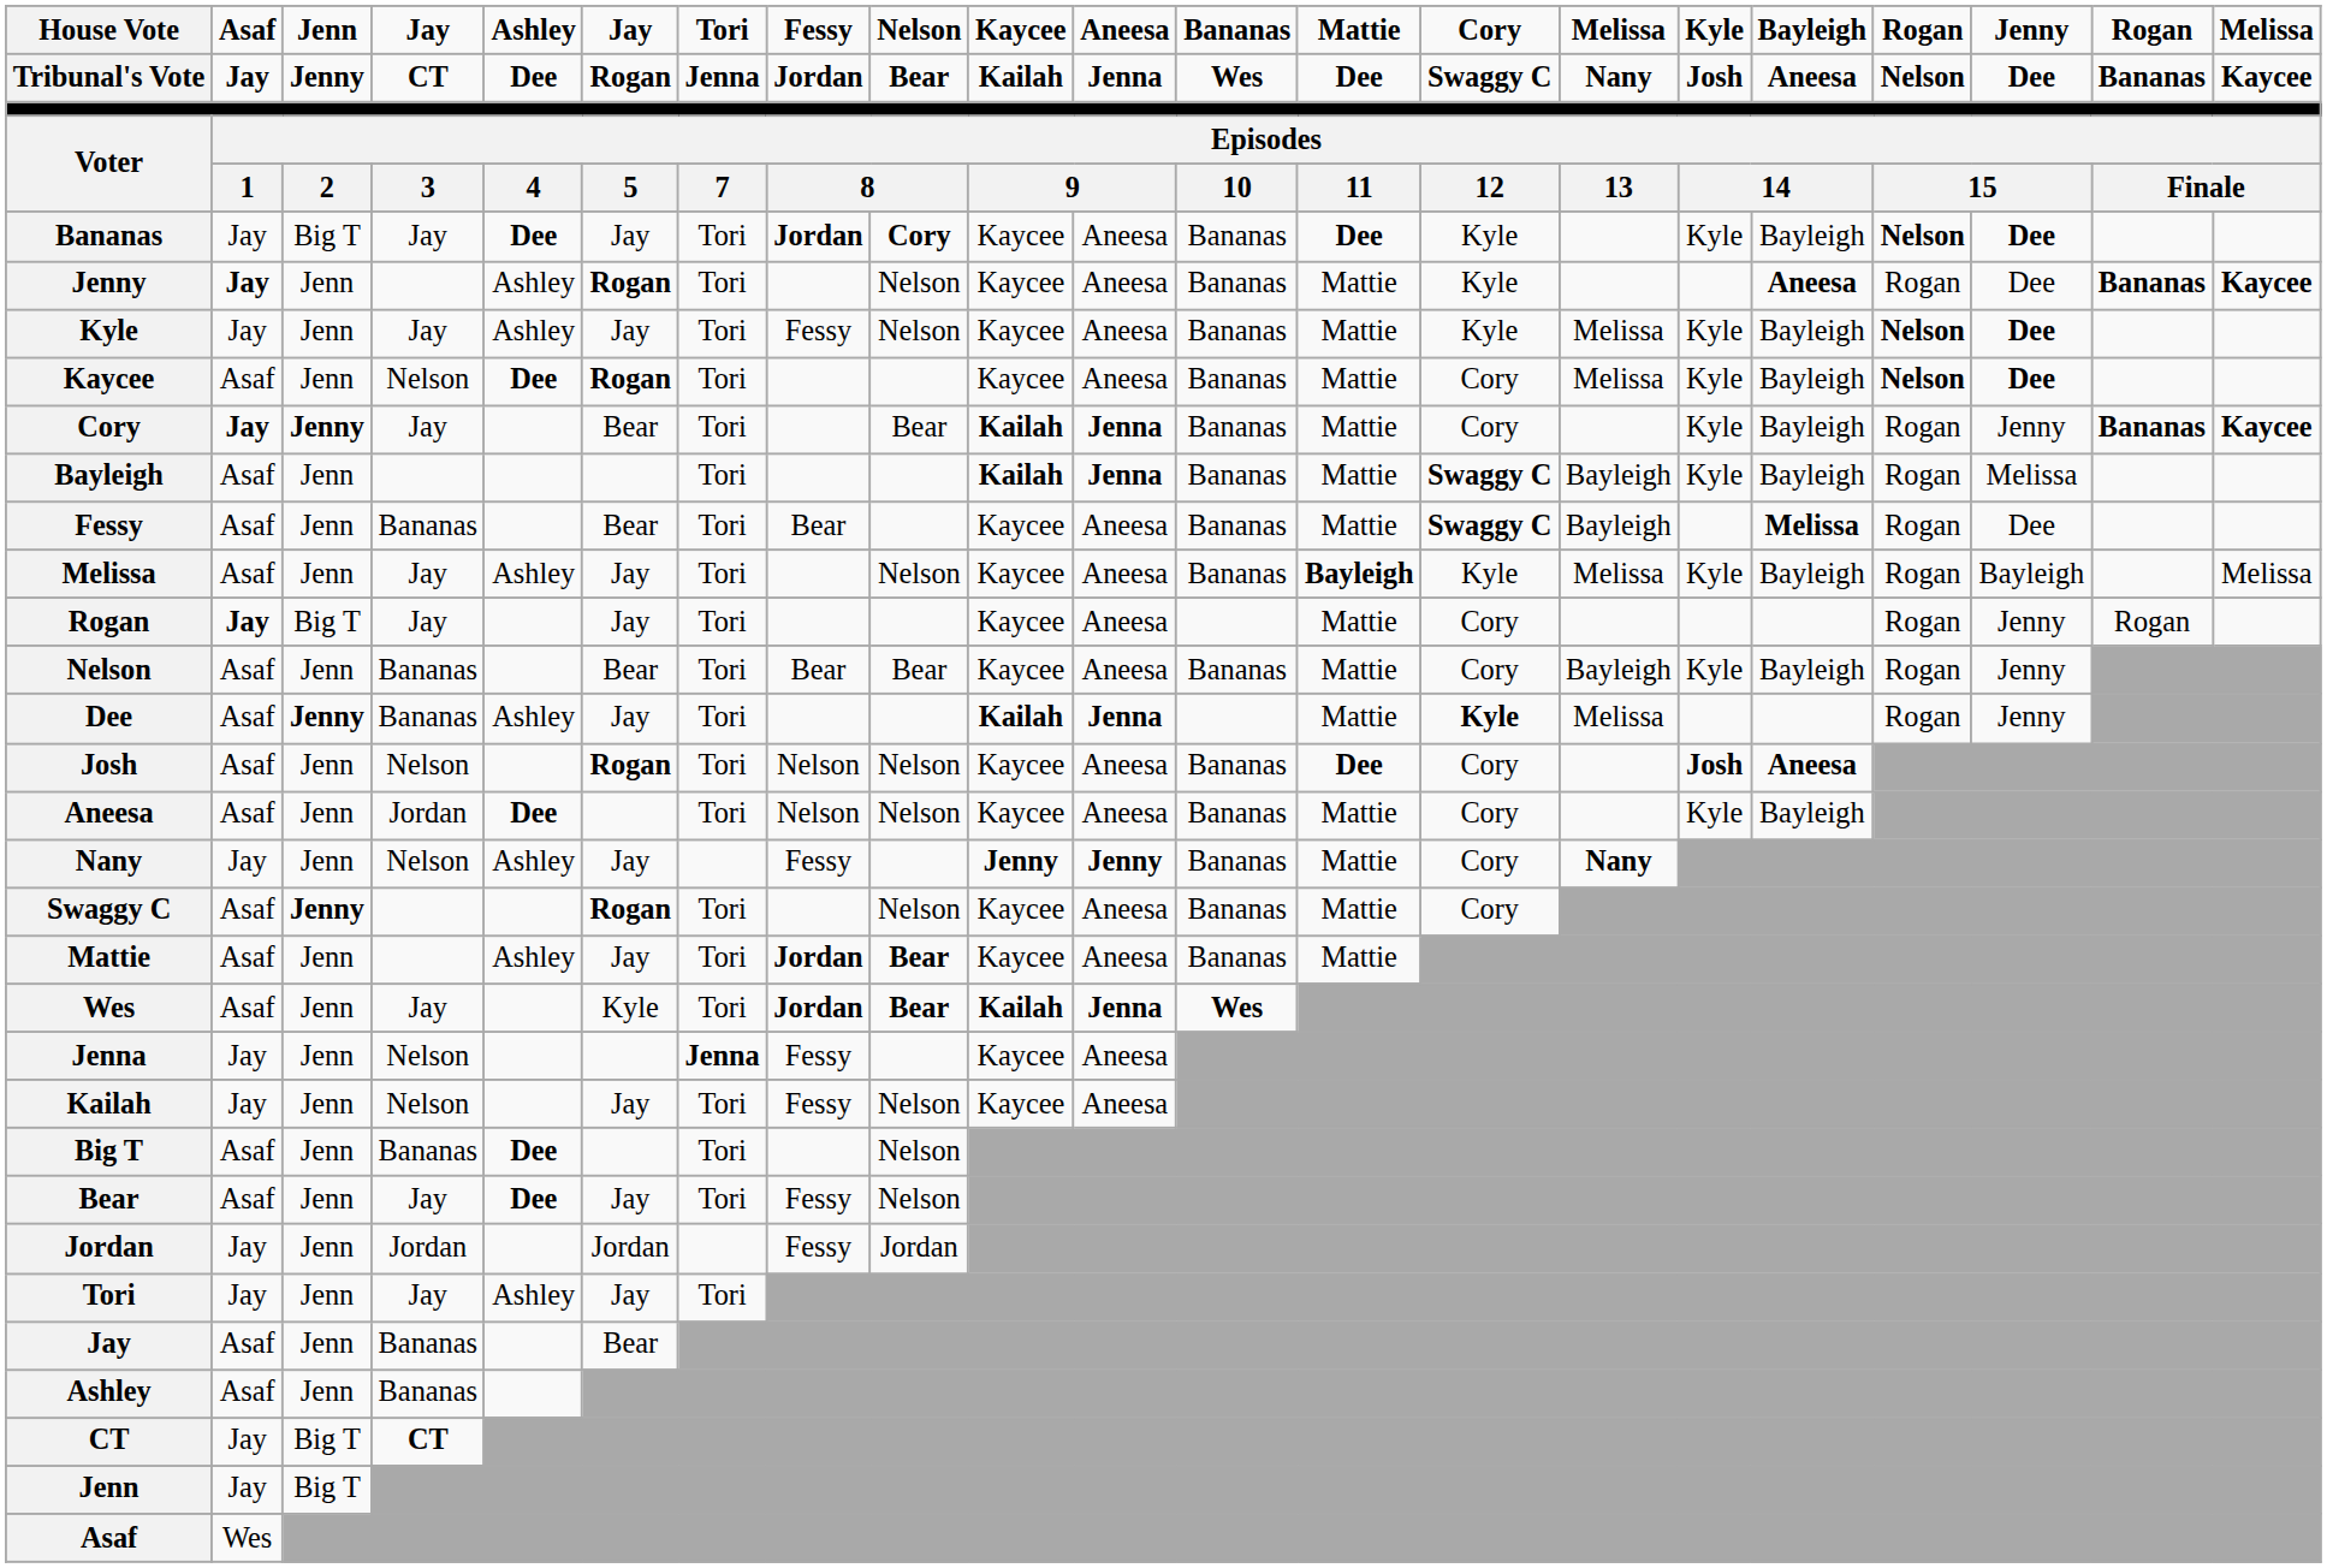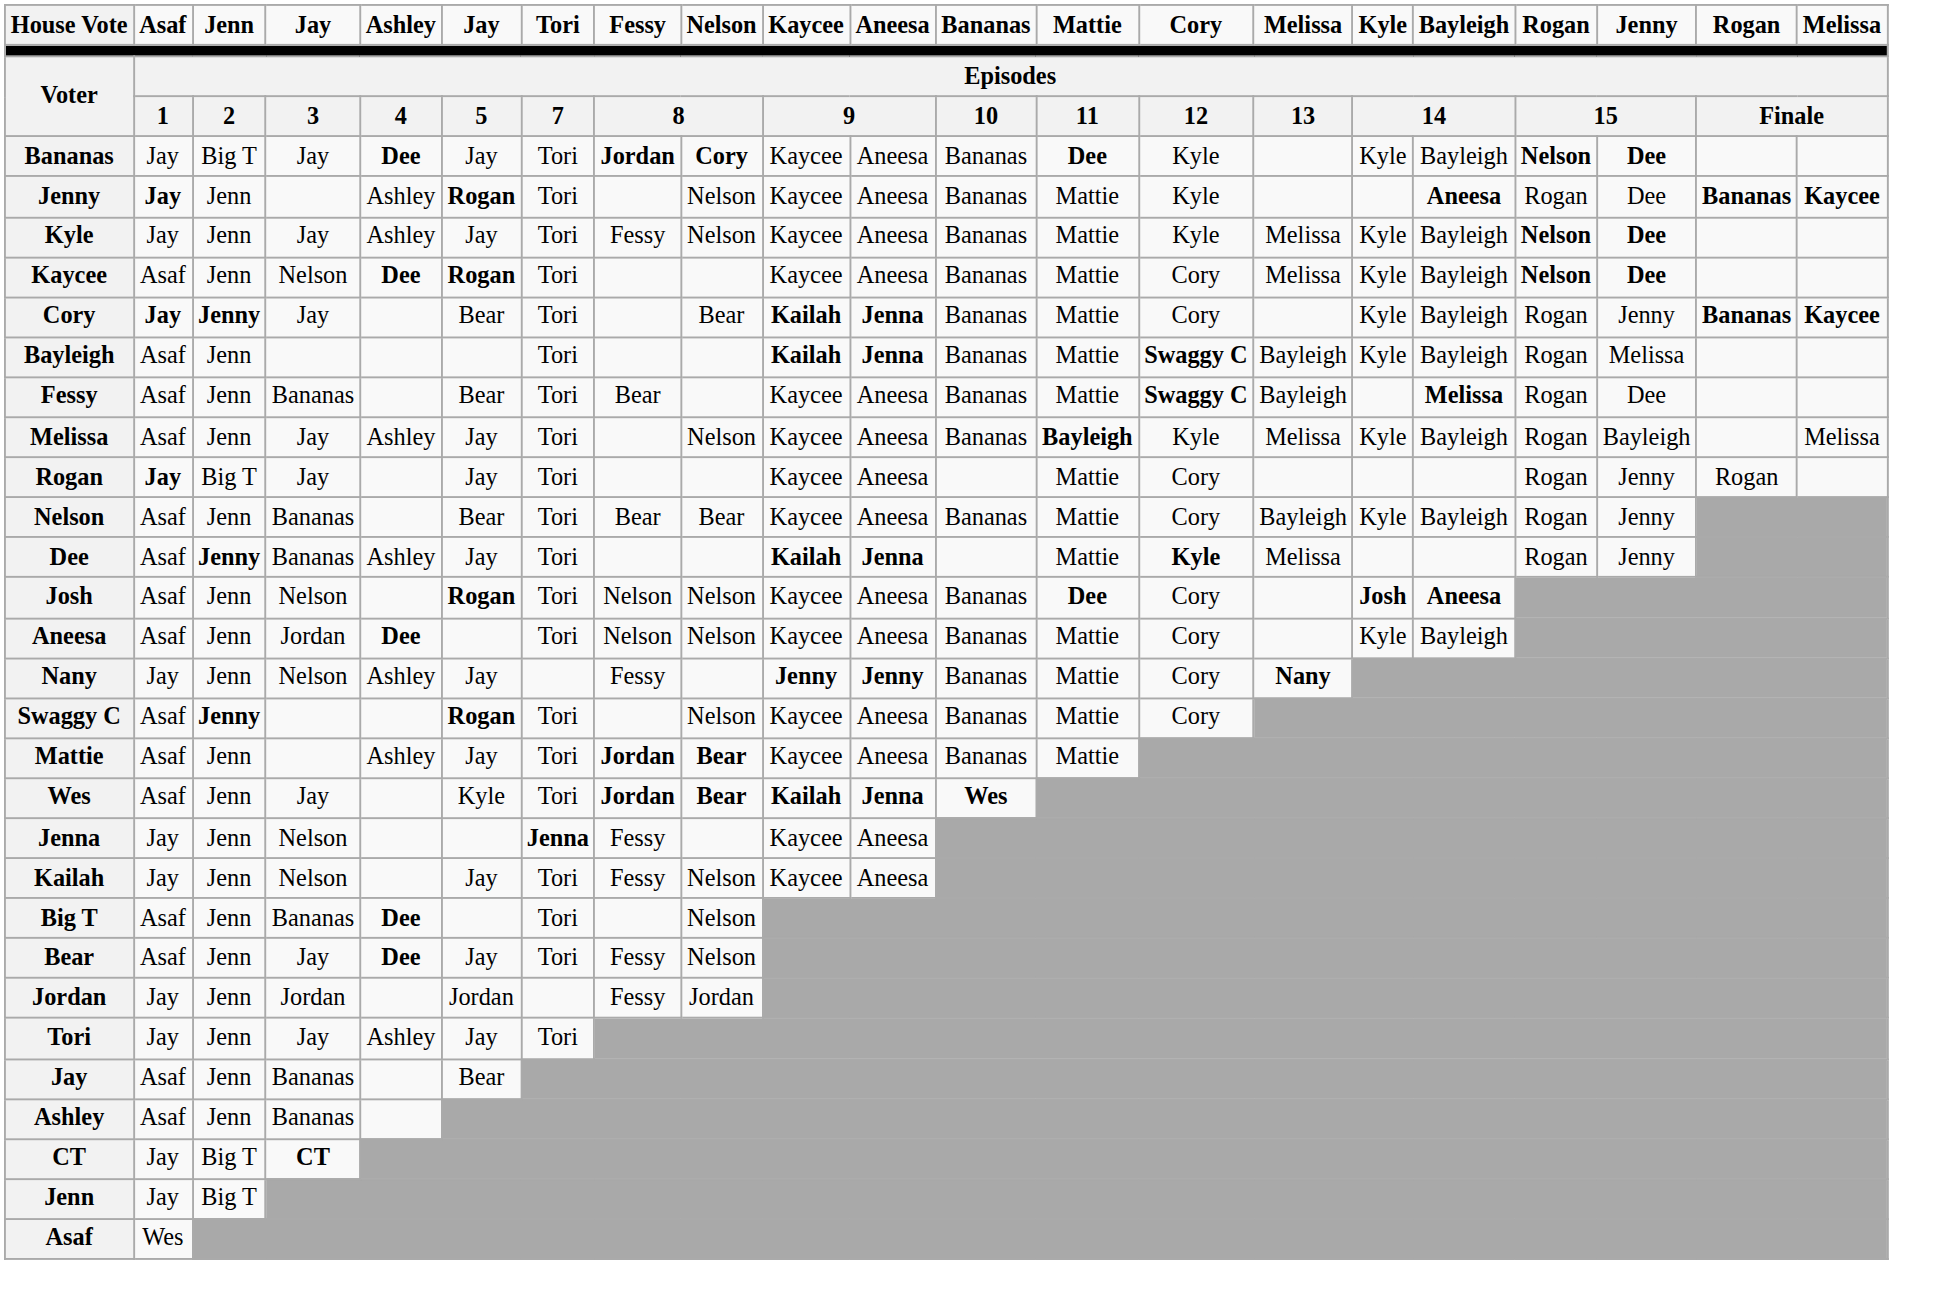 <table class="wikitable" style="text-align:center; font-size:80%; white-space:nowrap;">
 <tr>
 <th>House Vote</th>
 <td><strong>Asaf</strong><br></td>
 <td><strong>Jenn</strong><br></td>
 <td><strong>Jay</strong><br></td>
 <td><strong>Ashley</strong><br></td>
 <td><strong>Jay</strong><br></td>
 <td><strong>Tori</strong><br></td>
 <td><strong>Fessy</strong><br></td>
 <td><strong>Nelson</strong><br></td>
 <td><strong>Kaycee</strong><br></td>
 <td><strong>Aneesa</strong><br></td>
 <td><strong>Bananas</strong><br></td>
 <td><strong>Mattie</strong><br></td>
 <td><strong>Cory</strong><br></td>
 <td><strong>Melissa</strong><br></td>
 <td><strong>Kyle</strong><br></td>
 <td><strong>Bayleigh</strong><br></td>
 <td><strong>Rogan</strong><br></td>
 <td><strong>Jenny</strong><br></td>
 <td><strong>Rogan</strong><br></td>
 <td><strong>Melissa</strong><br></td>
-</tr>
-<tr>
-<th>Tribunal's Vote</th>
-<td><strong>Jay</strong><br></td>
-<td><strong>Jenny</strong><br></td>
-<td><strong>CT</strong><br></td>
-<td><strong>Dee</strong><br></td>
-<td><strong>Rogan</strong><br></td>
-<td><strong>Jenna</strong><br></td>
-<td><strong>Jordan</strong><br></td>
-<td><strong>Bear</strong><br></td>
-<td><strong>Kailah</strong><br></td>
-<td><strong>Jenna</strong><br></td>
-<td><strong>Wes</strong><br></td>
-<td><strong>Dee</strong><br></td>
-<td><strong>Swaggy C</strong><br></td>
-<td><strong>Nany</strong><br></td>
-<td><strong>Josh</strong><br></td>
-<td><strong>Aneesa</strong><br></td>
-<td><strong>Nelson</strong><br></td>
-<td><strong>Dee</strong><br></td>
-<td><strong>Bananas</strong><br></td>
-<td><strong>Kaycee</strong><br></td>
 </tr>
 <tr>
 <th colspan="21" style="background:black"></th>
 </tr>
 <tr>
 <th rowspan=2>Voter</th>
 <th colspan="20">Episodes</th>
 </tr>
 <tr>
 <th>1</th>
 <th>2</th>
 <th>3</th>
 <th>4</th>
 <th>5</th>
 <th>7</th>
 <th colspan=2>8</th>
 <th colspan=2>9</th>
 <th>10</th>
 <th>11</th>
 <th>12</th>
 <th>13</th>
 <th colspan="2">14</th>
 <th colspan="2">15</th>
 <th colspan="2">Finale</th>
 </tr>
 <tr>
 <th>Bananas</th>
 <td>Jay</td>
 <td>Big T</td>
 <td>Jay</td>
 <td><strong>Dee</strong></td>
 <td>Jay</td>
 <td>Tori</td>
 <td><strong>Jordan</strong></td>
 <td><strong>Cory</strong></td>
 <td>Kaycee</td>
 <td>Aneesa</td>
 <td>Bananas</td>
 <td><strong>Dee</strong></td>
 <td>Kyle</td>
 <td></td>
 <td>Kyle</td>
 <td>Bayleigh</td>
 <td><strong>Nelson</strong></td>
 <td><strong>Dee</strong></td>
 <td></td>
 <td></td>
 </tr>
 <tr>
 <th>Jenny</th>
 <td><strong>Jay</strong></td>
 <td>Jenn</td>
 <td></td>
 <td>Ashley</td>
 <td><strong>Rogan</strong></td>
 <td>Tori</td>
 <td></td>
 <td>Nelson</td>
 <td>Kaycee</td>
 <td>Aneesa</td>
 <td>Bananas</td>
 <td>Mattie</td>
 <td>Kyle</td>
 <td></td>
 <td></td>
 <td><strong>Aneesa</strong></td>
 <td>Rogan</td>
 <td>Dee</td>
 <td><strong>Bananas</strong></td>
 <td><strong>Kaycee</strong></td>
 </tr>
 <tr>
 <th>Kyle</th>
 <td>Jay</td>
 <td>Jenn</td>
 <td>Jay</td>
 <td>Ashley</td>
 <td>Jay</td>
 <td>Tori</td>
 <td>Fessy</td>
 <td>Nelson</td>
 <td>Kaycee</td>
 <td>Aneesa</td>
 <td>Bananas</td>
 <td>Mattie</td>
 <td>Kyle</td>
 <td>Melissa</td>
 <td>Kyle</td>
 <td>Bayleigh</td>
 <td><strong>Nelson</strong></td>
 <td><strong>Dee</strong></td>
 <td></td>
 <td></td>
 </tr>
 <tr>
 <th>Kaycee</th>
 <td>Asaf</td>
 <td>Jenn</td>
 <td>Nelson</td>
 <td><strong>Dee</strong></td>
 <td><strong>Rogan</strong></td>
 <td>Tori</td>
 <td></td>
 <td></td>
 <td>Kaycee</td>
 <td>Aneesa</td>
 <td>Bananas</td>
 <td>Mattie</td>
 <td>Cory</td>
 <td>Melissa</td>
 <td>Kyle</td>
 <td>Bayleigh</td>
 <td><strong>Nelson</strong></td>
 <td><strong>Dee</strong></td>
 <td></td>
 <td></td>
 </tr>
 <tr>
 <th>Cory</th>
 <td><strong>Jay</strong></td>
 <td><strong>Jenny</strong></td>
 <td>Jay</td>
 <td></td>
 <td>Bear</td>
 <td>Tori</td>
 <td></td>
 <td>Bear</td>
 <td><strong>Kailah</strong></td>
 <td><strong>Jenna</strong></td>
 <td>Bananas</td>
 <td>Mattie</td>
 <td>Cory</td>
 <td></td>
 <td>Kyle</td>
 <td>Bayleigh</td>
 <td>Rogan</td>
 <td>Jenny</td>
 <td><strong>Bananas</strong></td>
 <td><strong>Kaycee</strong></td>
 </tr>
 <tr>
 <th>Bayleigh</th>
 <td>Asaf</td>
 <td>Jenn</td>
 <td></td>
 <td></td>
 <td></td>
 <td>Tori</td>
 <td></td>
 <td></td>
 <td><strong>Kailah</strong></td>
 <td><strong>Jenna</strong></td>
 <td>Bananas</td>
 <td>Mattie</td>
 <td><strong>Swaggy C</strong></td>
 <td>Bayleigh</td>
 <td>Kyle</td>
 <td>Bayleigh</td>
 <td>Rogan</td>
 <td>Melissa</td>
 <td></td>
 <td></td>
 </tr>
 <tr>
 <th>Fessy</th>
 <td>Asaf</td>
 <td>Jenn</td>
 <td>Bananas</td>
 <td></td>
 <td>Bear</td>
 <td>Tori</td>
 <td>Bear</td>
 <td></td>
 <td>Kaycee</td>
 <td>Aneesa</td>
 <td>Bananas</td>
 <td>Mattie</td>
 <td><strong>Swaggy C</strong></td>
 <td>Bayleigh</td>
 <td></td>
 <td><strong>Melissa</strong></td>
 <td>Rogan</td>
 <td>Dee</td>
 <td></td>
 <td></td>
 </tr>
 <tr>
 <th>Melissa</th>
 <td>Asaf</td>
 <td>Jenn</td>
 <td>Jay</td>
 <td>Ashley</td>
 <td>Jay</td>
 <td>Tori</td>
 <td></td>
 <td>Nelson</td>
 <td>Kaycee</td>
 <td>Aneesa</td>
 <td>Bananas</td>
 <td><strong>Bayleigh</strong></td>
 <td>Kyle</td>
 <td>Melissa</td>
 <td>Kyle</td>
 <td>Bayleigh</td>
 <td>Rogan</td>
 <td>Bayleigh</td>
 <td></td>
 <td>Melissa</td>
 </tr>
 <tr>
 <th>Rogan</th>
 <td><strong>Jay</strong></td>
 <td>Big T</td>
 <td>Jay</td>
 <td></td>
 <td>Jay</td>
 <td>Tori</td>
 <td></td>
 <td></td>
 <td>Kaycee</td>
 <td>Aneesa</td>
 <td></td>
 <td>Mattie</td>
 <td>Cory</td>
 <td></td>
 <td></td>
 <td></td>
 <td>Rogan</td>
 <td>Jenny</td>
 <td>Rogan</td>
 <td></td>
 </tr>
 <tr>
 <th>Nelson</th>
 <td>Asaf</td>
 <td>Jenn</td>
 <td>Bananas</td>
 <td></td>
 <td>Bear</td>
 <td>Tori</td>
 <td>Bear</td>
 <td>Bear</td>
 <td>Kaycee</td>
 <td>Aneesa</td>
 <td>Bananas</td>
 <td>Mattie</td>
 <td>Cory</td>
 <td>Bayleigh</td>
 <td>Kyle</td>
 <td>Bayleigh</td>
 <td>Rogan</td>
 <td>Jenny</td>
 <td colspan="2" bgcolor="darkgray"></td>
 </tr>
 <tr>
 <th>Dee</th>
 <td>Asaf</td>
 <td><strong>Jenny</strong></td>
 <td>Bananas</td>
 <td>Ashley</td>
 <td>Jay</td>
 <td>Tori</td>
 <td></td>
 <td></td>
 <td><strong>Kailah</strong></td>
 <td><strong>Jenna</strong></td>
 <td></td>
 <td>Mattie</td>
 <td><strong>Kyle</strong></td>
 <td>Melissa</td>
 <td></td>
 <td></td>
 <td>Rogan</td>
 <td>Jenny</td>
 <td colspan="2" bgcolor="darkgray"></td>
 </tr>
 <tr>
 <th>Josh</th>
 <td>Asaf</td>
 <td>Jenn</td>
 <td>Nelson</td>
 <td></td>
 <td><strong>Rogan</strong></td>
 <td>Tori</td>
 <td>Nelson</td>
 <td>Nelson</td>
 <td>Kaycee</td>
 <td>Aneesa</td>
 <td>Bananas</td>
 <td><strong>Dee</strong></td>
 <td>Cory</td>
 <td></td>
 <td><strong>Josh</strong></td>
 <td><strong>Aneesa</strong></td>
 <td colspan="4" bgcolor="darkgray"></td>
 </tr>
 <tr>
 <th>Aneesa</th>
 <td>Asaf</td>
 <td>Jenn</td>
 <td>Jordan</td>
 <td><strong>Dee</strong></td>
 <td></td>
 <td>Tori</td>
 <td>Nelson</td>
 <td>Nelson</td>
 <td>Kaycee</td>
 <td>Aneesa</td>
 <td>Bananas</td>
 <td>Mattie</td>
 <td>Cory</td>
 <td></td>
 <td>Kyle</td>
 <td>Bayleigh</td>
 <td colspan="4" bgcolor="darkgray"></td>
 </tr>
 <tr>
 <th>Nany</th>
 <td>Jay</td>
 <td>Jenn</td>
 <td>Nelson</td>
 <td>Ashley</td>
 <td>Jay</td>
 <td></td>
 <td>Fessy</td>
 <td></td>
 <td><strong>Jenny</strong></td>
 <td><strong>Jenny</strong></td>
 <td>Bananas</td>
 <td>Mattie</td>
 <td>Cory</td>
 <td><strong>Nany</strong></td>
 <td colspan="6" bgcolor="darkgray"></td>
 </tr>
 <tr>
 <th>Swaggy C</th>
 <td>Asaf</td>
 <td><strong>Jenny</strong></td>
 <td></td>
 <td></td>
 <td><strong>Rogan</strong></td>
 <td>Tori</td>
 <td></td>
 <td>Nelson</td>
 <td>Kaycee</td>
 <td>Aneesa</td>
 <td>Bananas</td>
 <td>Mattie</td>
 <td>Cory</td>
 <td colspan="7" bgcolor="darkgray"></td>
 </tr>
 <tr>
 <th>Mattie</th>
 <td>Asaf</td>
 <td>Jenn</td>
 <td></td>
 <td>Ashley</td>
 <td>Jay</td>
 <td>Tori</td>
 <td><strong>Jordan</strong></td>
 <td><strong>Bear</strong></td>
 <td>Kaycee</td>
 <td>Aneesa</td>
 <td>Bananas</td>
 <td>Mattie</td>
 <td colspan="8" bgcolor="darkgray"></td>
 </tr>
 <tr>
 <th>Wes</th>
 <td>Asaf</td>
 <td>Jenn</td>
 <td>Jay</td>
 <td></td>
 <td>Kyle</td>
 <td>Tori</td>
 <td><strong>Jordan</strong></td>
 <td><strong>Bear</strong></td>
 <td><strong>Kailah</strong></td>
 <td><strong>Jenna</strong></td>
 <td><strong>Wes</strong></td>
 <td colspan="9" bgcolor="darkgray"></td>
 </tr>
 <tr>
 <th>Jenna</th>
 <td>Jay</td>
 <td>Jenn</td>
 <td>Nelson</td>
 <td></td>
 <td></td>
 <td><strong>Jenna</strong></td>
 <td>Fessy</td>
 <td></td>
 <td>Kaycee</td>
 <td>Aneesa</td>
 <td colspan="10" bgcolor="darkgray"></td>
 </tr>
 <tr>
 <th>Kailah</th>
 <td>Jay</td>
 <td>Jenn</td>
 <td>Nelson</td>
 <td></td>
 <td>Jay</td>
 <td>Tori</td>
 <td>Fessy</td>
 <td>Nelson</td>
 <td>Kaycee</td>
 <td>Aneesa</td>
 <td colspan="10" bgcolor="darkgray"></td>
 </tr>
 <tr>
 <th>Big T</th>
 <td>Asaf</td>
 <td>Jenn</td>
 <td>Bananas</td>
 <td><strong>Dee</strong></td>
 <td></td>
 <td>Tori</td>
 <td></td>
 <td>Nelson</td>
 <td colspan="12" bgcolor="darkgray"></td>
 </tr>
 <tr>
 <th>Bear</th>
 <td>Asaf</td>
 <td>Jenn</td>
 <td>Jay</td>
 <td><strong>Dee</strong></td>
 <td>Jay</td>
 <td>Tori</td>
 <td>Fessy</td>
 <td>Nelson</td>
 <td colspan="12" bgcolor="darkgray"></td>
 </tr>
 <tr>
 <th>Jordan</th>
 <td>Jay</td>
 <td>Jenn</td>
 <td>Jordan</td>
 <td></td>
 <td>Jordan</td>
 <td></td>
 <td>Fessy</td>
 <td>Jordan</td>
 <td colspan="12" bgcolor="darkgray"></td>
 </tr>
 <tr>
 <th>Tori</th>
 <td>Jay</td>
 <td>Jenn</td>
 <td>Jay</td>
 <td>Ashley</td>
 <td>Jay</td>
 <td>Tori</td>
 <td colspan="14" bgcolor="darkgray"></td>
 </tr>
 <tr>
 <th>Jay</th>
 <td>Asaf</td>
 <td>Jenn</td>
 <td>Bananas</td>
 <td></td>
 <td>Bear</td>
 <td colspan="15" bgcolor="darkgray"></td>
 </tr>
 <tr>
 <th>Ashley</th>
 <td>Asaf</td>
 <td>Jenn</td>
 <td>Bananas</td>
 <td></td>
 <td colspan="16" bgcolor="darkgray"></td>
 </tr>
 <tr>
 <th>CT</th>
 <td>Jay</td>
 <td>Big T</td>
 <td><strong>CT</strong></td>
 <td colspan="17" bgcolor="darkgray"></td>
 </tr>
 <tr>
 <th>Jenn</th>
 <td>Jay</td>
 <td>Big T</td>
 <td colspan="18" bgcolor="darkgray"></td>
 </tr>
 <tr>
 <th>Asaf</th>
 <td>Wes</td>
 <td colspan="19" bgcolor="darkgray"></td>
 </tr>
 </table>
